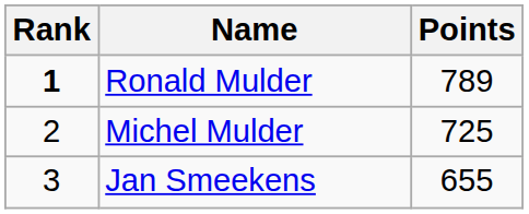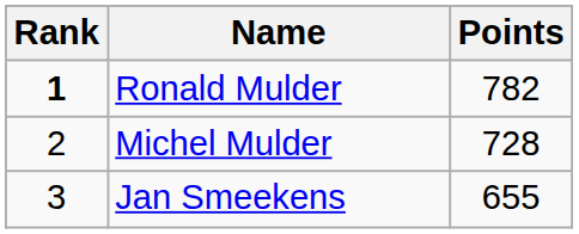 <table class="wikitable" border="1">
 <tr>
 <th width=30>Rank</th>
 <th width=150>Name</th>
 <th width=25>Points</th>
 </tr>
 <tr align="center">
 <td><strong>1</strong></td>
 <td align="left"> <a href='#'>Ronald Mulder</a></td>
-<td>789</td>
+<td>782</td>
 </tr>
 <tr align="center">
 <td>2</td>
 <td align="left"> <a href='#'>Michel Mulder</a></td>
-<td>725</td>
+<td>728</td>
 </tr>
 <tr align="center">
 <td>3</td>
 <td align="left"> <a href='#'>Jan Smeekens</a></td>
 <td>655</td>
 </tr>
 </table>
